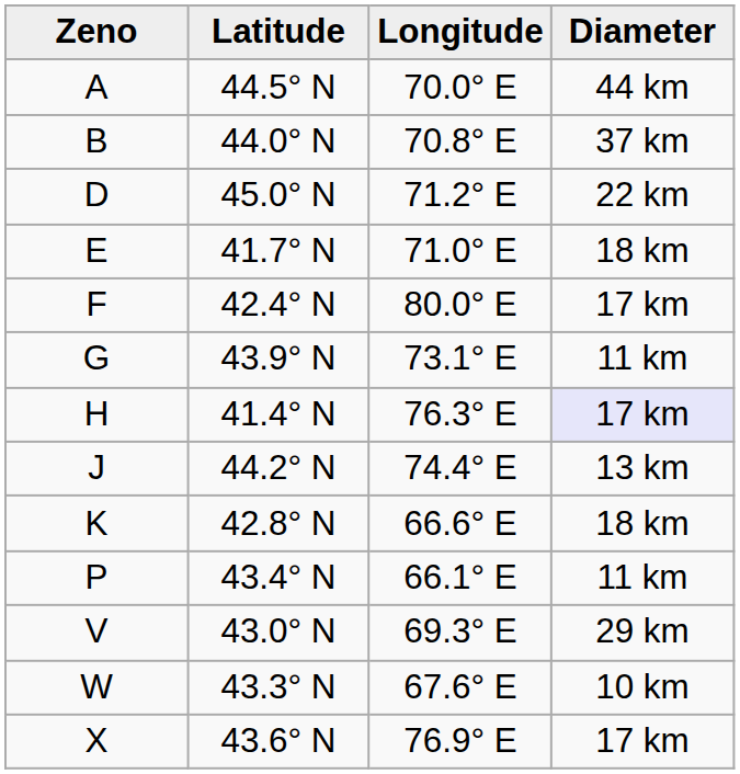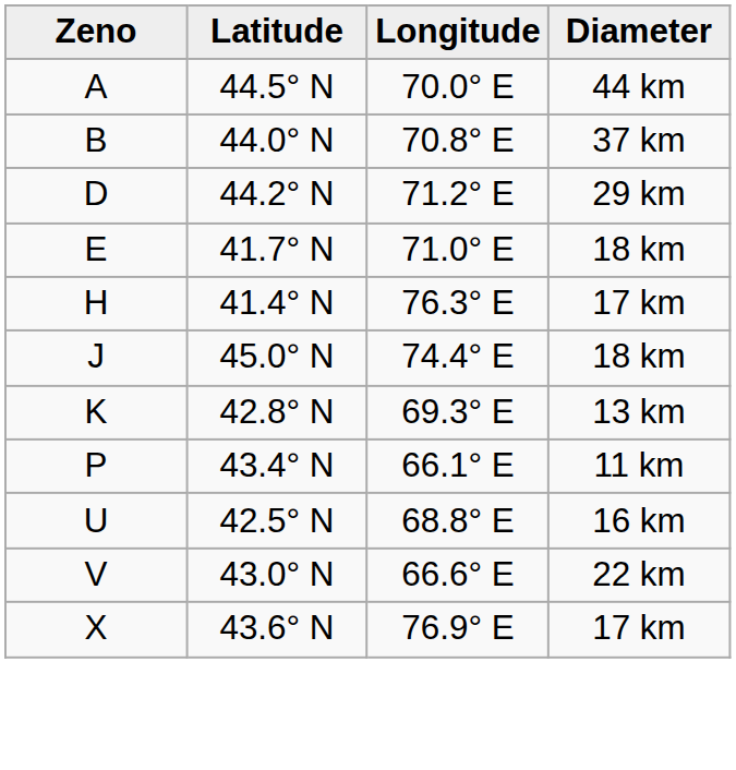 <table class="wikitable">
 <tr>
 <th width="25%" style="background:#eeeeee;">Zeno</th>
 <th width="25%" style="background:#eeeeee;">Latitude</th>
 <th width="25%" style="background:#eeeeee;">Longitude</th>
 <th width="25%" style="background:#eeeeee;">Diameter</th>
 </tr>
 <tr>
 <td align="center">A</td>
 <td align="center">44.5° N</td>
 <td align="center">70.0° E</td>
 <td align="center">44 km</td>
 </tr>
 <tr>
 <td align="center">B</td>
 <td align="center">44.0° N</td>
 <td align="center">70.8° E</td>
 <td align="center">37 km</td>
 </tr>
 <tr>
 <td align="center">D</td>
-<td align="center">45.0° N</td>
+<td align="center">44.2° N</td>
 <td align="center">71.2° E</td>
-<td align="center">22 km</td>
+<td align="center">29 km</td>
 </tr>
 <tr>
 <td align="center">E</td>
 <td align="center">41.7° N</td>
 <td align="center">71.0° E</td>
 <td align="center">18 km</td>
 </tr>
 <tr>
-<td align="center">F</td>
-<td align="center">42.4° N</td>
-<td align="center">80.0° E</td>
+<td align="center">H</td>
+<td align="center">41.4° N</td>
+<td align="center">76.3° E</td>
 <td align="center">17 km</td>
 </tr>
 <tr>
-<td align="center">G</td>
-<td align="center">43.9° N</td>
-<td align="center">73.1° E</td>
-<td align="center">11 km</td>
-</tr>
-<tr>
-<td align="center">H</td>
-<td align="center">41.4° N</td>
-<td align="center">76.3° E</td>
-<td align="center" style="background: lavender;">17 km</td>
-</tr>
-<tr>
 <td align="center">J</td>
-<td align="center">44.2° N</td>
+<td align="center">45.0° N</td>
 <td align="center">74.4° E</td>
-<td align="center">13 km</td>
+<td align="center">18 km</td>
 </tr>
 <tr>
 <td align="center">K</td>
 <td align="center">42.8° N</td>
-<td align="center">66.6° E</td>
-<td align="center">18 km</td>
+<td align="center">69.3° E</td>
+<td align="center">13 km</td>
 </tr>
 <tr>
 <td align="center">P</td>
 <td align="center">43.4° N</td>
 <td align="center">66.1° E</td>
 <td align="center">11 km</td>
 </tr>
 <tr>
+<td align="center">U</td>
+<td align="center">42.5° N</td>
+<td align="center">68.8° E</td>
+<td align="center">16 km</td>
+</tr>
+<tr>
 <td align="center">V</td>
 <td align="center">43.0° N</td>
-<td align="center">69.3° E</td>
-<td align="center">29 km</td>
-</tr>
-<tr>
-<td align="center">W</td>
-<td align="center">43.3° N</td>
-<td align="center">67.6° E</td>
-<td align="center">10 km</td>
+<td align="center">66.6° E</td>
+<td align="center">22 km</td>
 </tr>
 <tr>
 <td align="center">X</td>
 <td align="center">43.6° N</td>
 <td align="center">76.9° E</td>
 <td align="center">17 km</td>
 </tr>
 </table>
